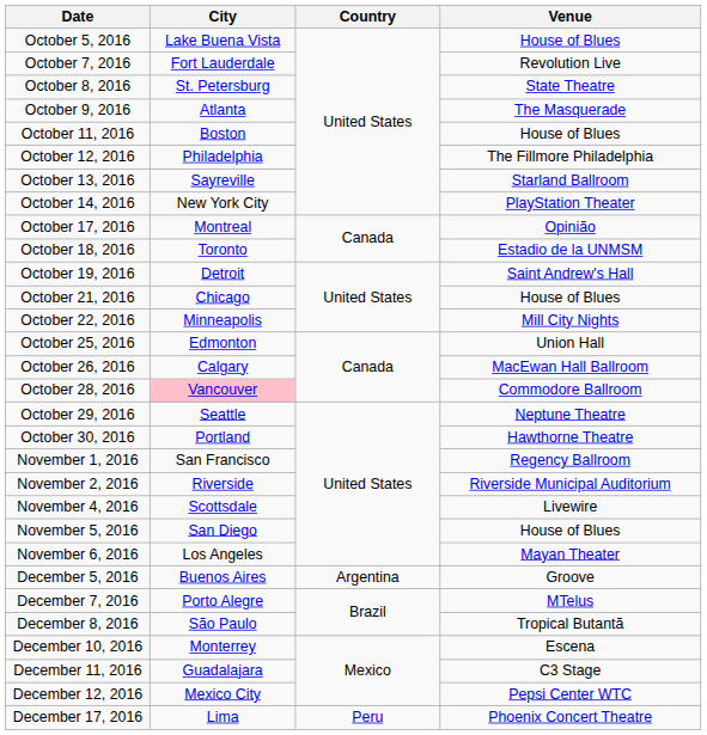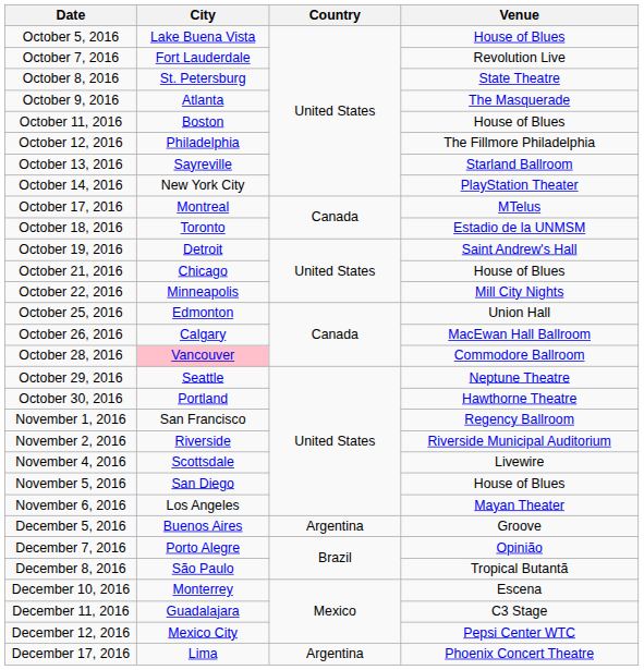 <table class="wikitable" style="text-align:center;">
 <tr>
 <th style="width:150px;">Date</th>
 <th style="width:150px;">City</th>
 <th style="width:150px;">Country</th>
 <th style="width:275px;">Venue</th>
 </tr>
 <tr>
 <td>October 5, 2016</td>
 <td><a href='#'>Lake Buena Vista</a></td>
 <td rowspan="8">United States</td>
 <td><a href='#'>House of Blues</a></td>
 </tr>
 <tr>
 <td>October 7, 2016</td>
 <td><a href='#'>Fort Lauderdale</a></td>
 <td>Revolution Live</td>
 </tr>
 <tr>
 <td>October 8, 2016</td>
 <td><a href='#'>St. Petersburg</a></td>
 <td><a href='#'>State Theatre</a></td>
 </tr>
 <tr>
 <td>October 9, 2016</td>
 <td><a href='#'>Atlanta</a></td>
 <td><a href='#'>The Masquerade</a></td>
 </tr>
 <tr>
 <td>October 11, 2016</td>
 <td><a href='#'>Boston</a></td>
 <td>House of Blues</td>
 </tr>
 <tr>
 <td>October 12, 2016</td>
 <td><a href='#'>Philadelphia</a></td>
 <td>The Fillmore Philadelphia</td>
 </tr>
 <tr>
 <td>October 13, 2016</td>
 <td><a href='#'>Sayreville</a></td>
 <td><a href='#'>Starland Ballroom</a></td>
 </tr>
 <tr>
 <td>October 14, 2016</td>
 <td>New York City</td>
 <td><a href='#'>PlayStation Theater</a></td>
 </tr>
 <tr>
 <td>October 17, 2016</td>
 <td><a href='#'>Montreal</a></td>
 <td rowspan="2">Canada</td>
-<td><a href='#'>Opinião</a></td>
+<td><a href='#'>MTelus</a></td>
 </tr>
 <tr>
 <td>October 18, 2016</td>
 <td><a href='#'>Toronto</a></td>
 <td><a href='#'>Estadio de la UNMSM</a></td>
 </tr>
 <tr>
 <td>October 19, 2016</td>
 <td><a href='#'>Detroit</a></td>
 <td rowspan="3">United States</td>
 <td><a href='#'>Saint Andrew's Hall</a></td>
 </tr>
 <tr>
 <td>October 21, 2016</td>
 <td><a href='#'>Chicago</a></td>
 <td>House of Blues</td>
 </tr>
 <tr>
 <td>October 22, 2016</td>
 <td><a href='#'>Minneapolis</a></td>
 <td><a href='#'>Mill City Nights</a></td>
 </tr>
 <tr>
 <td>October 25, 2016</td>
 <td><a href='#'>Edmonton</a></td>
 <td rowspan="3">Canada</td>
 <td>Union Hall</td>
 </tr>
 <tr>
 <td>October 26, 2016</td>
 <td><a href='#'>Calgary</a></td>
 <td><a href='#'>MacEwan Hall Ballroom</a></td>
 </tr>
 <tr>
 <td>October 28, 2016</td>
 <td style="background: pink;"><a href='#'>Vancouver</a></td>
 <td><a href='#'>Commodore Ballroom</a></td>
 </tr>
 <tr>
 <td>October 29, 2016</td>
 <td><a href='#'>Seattle</a></td>
 <td rowspan="7">United States</td>
 <td><a href='#'>Neptune Theatre</a></td>
 </tr>
 <tr>
 <td>October 30, 2016</td>
 <td><a href='#'>Portland</a></td>
 <td><a href='#'>Hawthorne Theatre</a></td>
 </tr>
 <tr>
 <td>November 1, 2016</td>
 <td>San Francisco</td>
 <td><a href='#'>Regency Ballroom</a></td>
 </tr>
 <tr>
 <td>November 2, 2016</td>
 <td><a href='#'>Riverside</a></td>
 <td><a href='#'>Riverside Municipal Auditorium</a></td>
 </tr>
 <tr>
 <td>November 4, 2016</td>
 <td><a href='#'>Scottsdale</a></td>
 <td>Livewire</td>
 </tr>
 <tr>
 <td>November 5, 2016</td>
 <td><a href='#'>San Diego</a></td>
 <td>House of Blues</td>
 </tr>
 <tr>
 <td>November 6, 2016</td>
 <td>Los Angeles</td>
 <td><a href='#'>Mayan Theater</a></td>
 </tr>
 <tr>
 <td>December 5, 2016</td>
 <td><a href='#'>Buenos Aires</a></td>
 <td>Argentina</td>
 <td>Groove</td>
 </tr>
 <tr>
 <td>December 7, 2016</td>
 <td><a href='#'>Porto Alegre</a></td>
 <td rowspan="2">Brazil</td>
-<td><a href='#'>MTelus</a></td>
+<td><a href='#'>Opinião</a></td>
 </tr>
 <tr>
 <td>December 8, 2016</td>
 <td><a href='#'>São Paulo</a></td>
 <td>Tropical Butantã</td>
 </tr>
 <tr>
 <td>December 10, 2016</td>
 <td><a href='#'>Monterrey</a></td>
 <td rowspan="3">Mexico</td>
 <td>Escena</td>
 </tr>
 <tr>
 <td>December 11, 2016</td>
 <td><a href='#'>Guadalajara</a></td>
 <td>C3 Stage</td>
 </tr>
 <tr>
 <td>December 12, 2016</td>
 <td><a href='#'>Mexico City</a></td>
 <td><a href='#'>Pepsi Center WTC</a></td>
 </tr>
 <tr>
 <td>December 17, 2016</td>
 <td><a href='#'>Lima</a></td>
-<td><a href='#'>Peru</a></td>
+<td>Argentina</td>
 <td><a href='#'>Phoenix Concert Theatre</a></td>
 </tr>
 </table>
